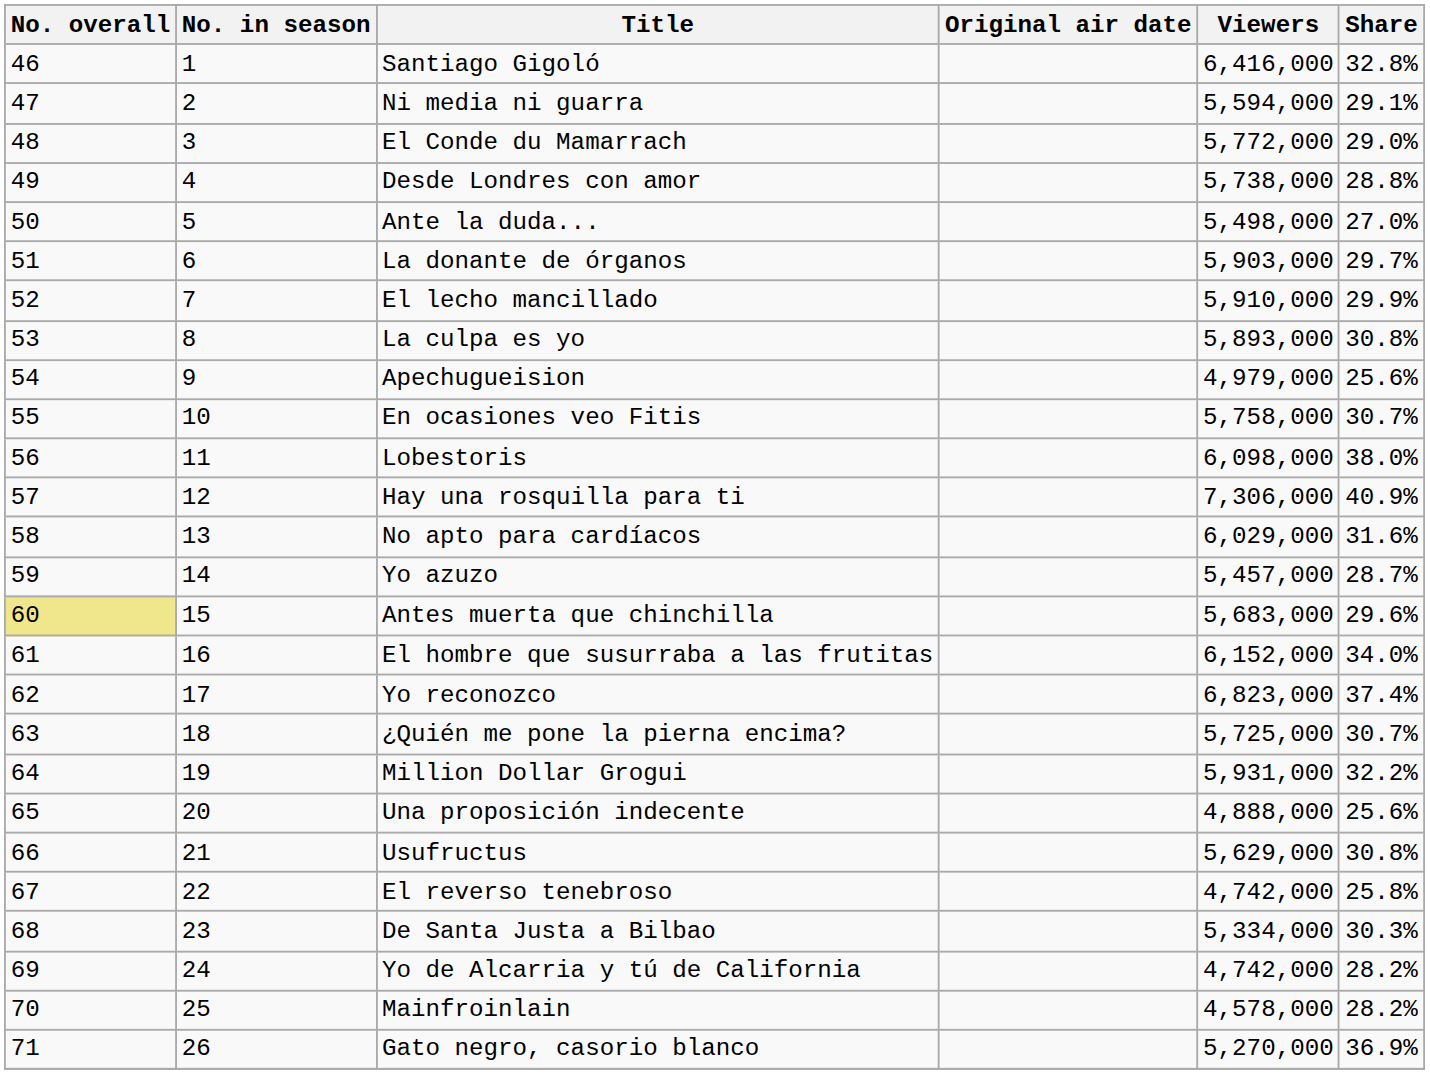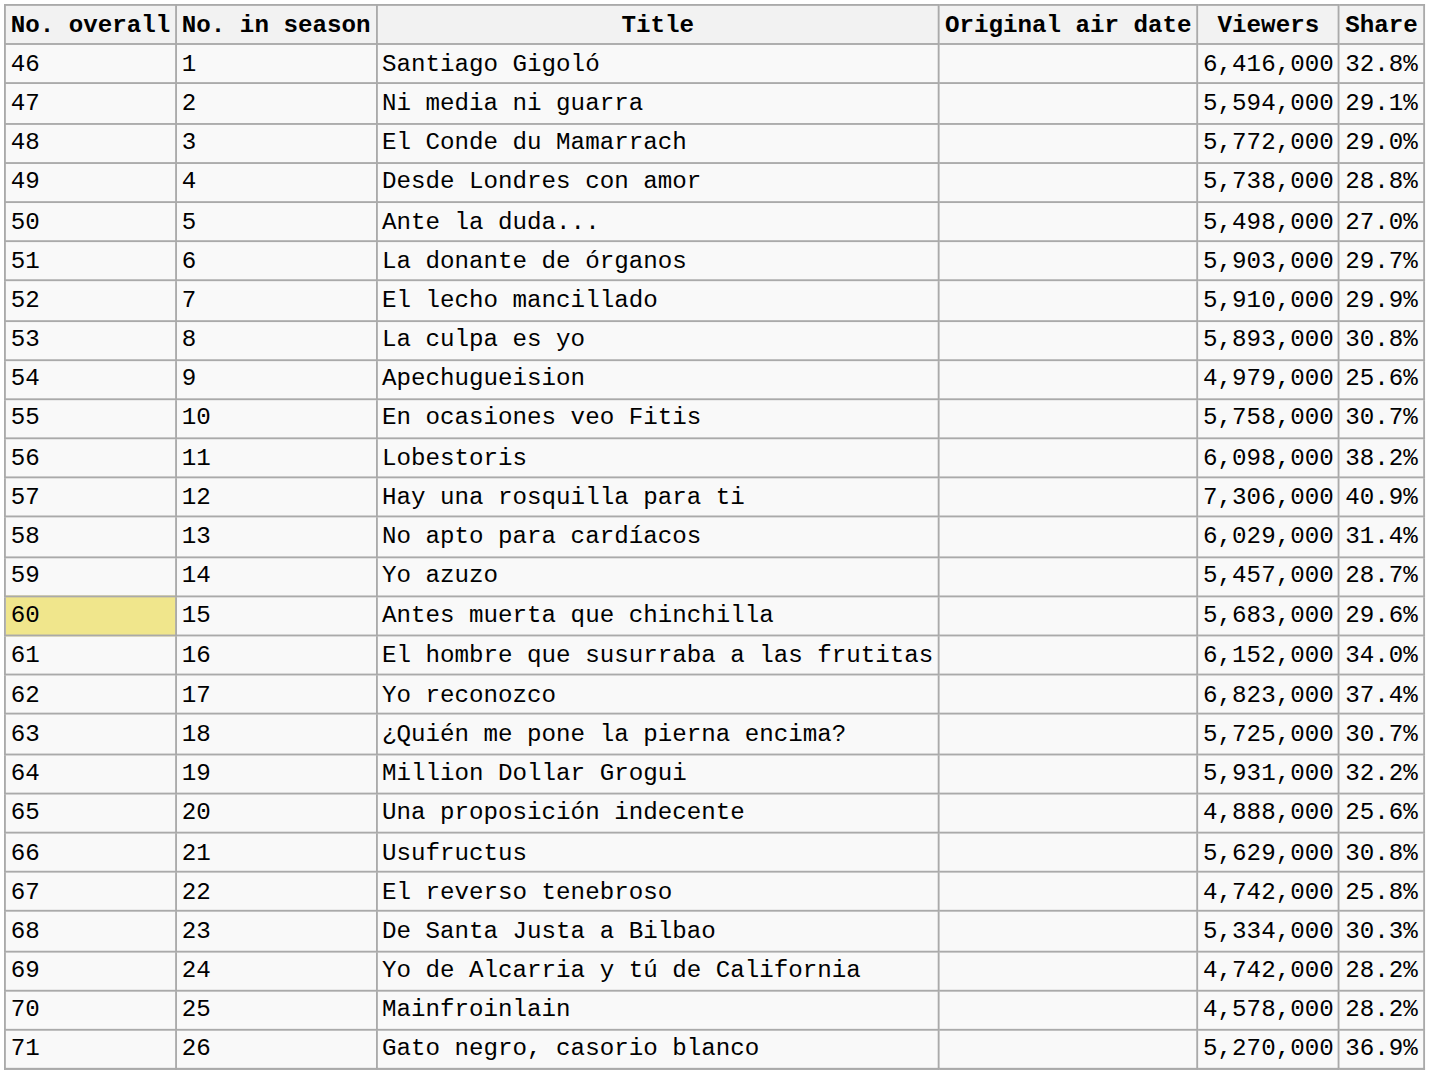 <table class="wikitable">
 <tr>
 <th>No. overall</th>
 <th>No. in season</th>
 <th>Title</th>
 <th>Original air date</th>
 <th>Viewers</th>
 <th>Share</th>
 </tr>
 <tr ---->
 <td>46</td>
 <td>1</td>
 <td>Santiago Gigoló</td>
 <td></td>
 <td>6,416,000</td>
 <td>32.8%</td>
 </tr>
 <tr ---->
 <td>47</td>
 <td>2</td>
 <td>Ni media ni guarra</td>
 <td></td>
 <td>5,594,000</td>
 <td>29.1%</td>
 </tr>
 <tr ---->
 <td>48</td>
 <td>3</td>
 <td>El Conde du Mamarrach</td>
 <td></td>
 <td>5,772,000</td>
 <td>29.0%</td>
 </tr>
 <tr ---->
 <td>49</td>
 <td>4</td>
 <td>Desde Londres con amor</td>
 <td></td>
 <td>5,738,000</td>
 <td>28.8%</td>
 </tr>
 <tr ---->
 <td>50</td>
 <td>5</td>
 <td>Ante la duda...</td>
 <td></td>
 <td>5,498,000</td>
 <td>27.0%</td>
 </tr>
 <tr ---->
 <td>51</td>
 <td>6</td>
 <td>La donante de órganos</td>
 <td></td>
 <td>5,903,000</td>
 <td>29.7%</td>
 </tr>
 <tr ---->
 <td>52</td>
 <td>7</td>
 <td>El lecho mancillado</td>
 <td></td>
 <td>5,910,000</td>
 <td>29.9%</td>
 </tr>
 <tr ---->
 <td>53</td>
 <td>8</td>
 <td>La culpa es yo</td>
 <td></td>
 <td>5,893,000</td>
 <td>30.8%</td>
 </tr>
 <tr ---->
 <td>54</td>
 <td>9</td>
 <td>Apechugueision</td>
 <td></td>
 <td>4,979,000</td>
 <td>25.6%</td>
 </tr>
 <tr ---->
 <td>55</td>
 <td>10</td>
 <td>En ocasiones veo Fitis</td>
 <td></td>
 <td>5,758,000</td>
 <td>30.7%</td>
 </tr>
 <tr ---->
 <td>56</td>
 <td>11</td>
 <td>Lobestoris</td>
 <td></td>
 <td>6,098,000</td>
-<td>38.0%</td>
+<td>38.2%</td>
 </tr>
 <tr ---->
 <td>57</td>
 <td>12</td>
 <td>Hay una rosquilla para ti</td>
 <td></td>
 <td>7,306,000</td>
 <td>40.9%</td>
 </tr>
 <tr ---->
 <td>58</td>
 <td>13</td>
 <td>No apto para cardíacos</td>
 <td></td>
 <td>6,029,000</td>
-<td>31.6%</td>
+<td>31.4%</td>
 </tr>
 <tr ---->
 <td>59</td>
 <td>14</td>
 <td>Yo azuzo</td>
 <td></td>
 <td>5,457,000</td>
 <td>28.7%</td>
 </tr>
 <tr ---->
 <td style="background: khaki;">60</td>
 <td>15</td>
 <td>Antes muerta que chinchilla</td>
 <td></td>
 <td>5,683,000</td>
 <td>29.6%</td>
 </tr>
 <tr ---->
 <td>61</td>
 <td>16</td>
 <td>El hombre que susurraba a las frutitas</td>
 <td></td>
 <td>6,152,000</td>
 <td>34.0%</td>
 </tr>
 <tr ---->
 <td>62</td>
 <td>17</td>
 <td>Yo reconozco</td>
 <td></td>
 <td>6,823,000</td>
 <td>37.4%</td>
 </tr>
 <tr ---->
 <td>63</td>
 <td>18</td>
 <td>¿Quién me pone la pierna encima?</td>
 <td></td>
 <td>5,725,000</td>
 <td>30.7%</td>
 </tr>
 <tr ---->
 <td>64</td>
 <td>19</td>
 <td>Million Dollar Grogui</td>
 <td></td>
 <td>5,931,000</td>
 <td>32.2%</td>
 </tr>
 <tr ---->
 <td>65</td>
 <td>20</td>
 <td>Una proposición indecente</td>
 <td></td>
 <td>4,888,000</td>
 <td>25.6%</td>
 </tr>
 <tr ---->
 <td>66</td>
 <td>21</td>
 <td>Usufructus</td>
 <td></td>
 <td>5,629,000</td>
 <td>30.8%</td>
 </tr>
 <tr ---->
 <td>67</td>
 <td>22</td>
 <td>El reverso tenebroso</td>
 <td></td>
 <td>4,742,000</td>
 <td>25.8%</td>
 </tr>
 <tr ---->
 <td>68</td>
 <td>23</td>
 <td>De Santa Justa a Bilbao</td>
 <td></td>
 <td>5,334,000</td>
 <td>30.3%</td>
 </tr>
 <tr ---->
 <td>69</td>
 <td>24</td>
 <td>Yo de Alcarria y tú de California</td>
 <td></td>
 <td>4,742,000</td>
 <td>28.2%</td>
 </tr>
 <tr ---->
 <td>70</td>
 <td>25</td>
 <td>Mainfroinlain</td>
 <td></td>
 <td>4,578,000</td>
 <td>28.2%</td>
 </tr>
 <tr ---->
 <td>71</td>
 <td>26</td>
 <td>Gato negro, casorio blanco</td>
 <td></td>
 <td>5,270,000</td>
 <td>36.9%</td>
 </tr>
 <tr>
 </tr>
 </table>
